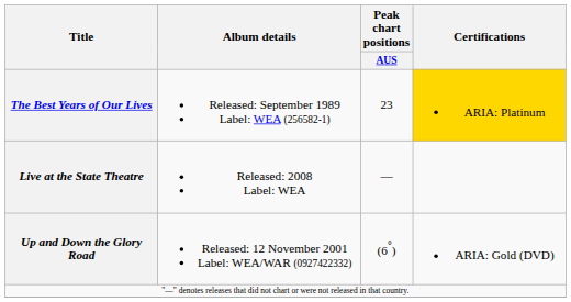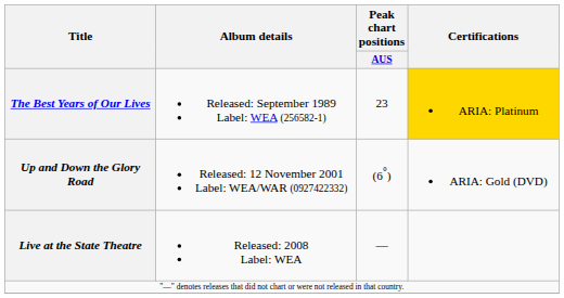 <table class="wikitable plainrowheaders" style="text-align:center;" border="1">
 <tr>
 <th scope="col" rowspan="2" style="width:12em;">Title</th>
 <th scope="col" rowspan="2" style="width:16em;">Album details</th>
 <th scope="col" colspan="1">Peak chart<br>positions</th>
 <th scope="col" rowspan="2" style="width:12em;">Certifications</th>
 </tr>
 <tr>
 <th style="width:3em;font-size:85%"><a href='#'>AUS</a><br></th>
 </tr>
 <tr>
 <th scope="row"><em><a href='#'>The Best Years of Our Lives</a></em></th>
 <td><br><ul><li>Released: September 1989</li><li>Label: <a href='#'>WEA</a> <small>(256582-1)</small></li></ul></td>
 <td align="center">23</td>
 <td style="background: gold;"><br><ul><li>ARIA: Platinum</li></ul></td>
 </tr>
 <tr>
+<th scope="row"><em>Up and Down the Glory Road</em></th>
+<td><br><ul><li>Released: 12 November 2001</li><li>Label: WEA/WAR <small>(0927422332)</small></li></ul></td>
+<td align="center">(6<sup><strong>°</strong></sup>)</td>
+<td><br><ul><li>ARIA: Gold (DVD)</li></ul></td>
+</tr>
+<tr>
 <th scope="row"><em>Live at the State Theatre</em></th>
 <td><br><ul><li>Released: 2008</li><li>Label: WEA</li></ul></td>
 <td align="center">—</td>
 <td></td>
-</tr>
-<tr>
-<th scope="row"><em>Up and Down the Glory Road</em></th>
-<td><br><ul><li>Released: 12 November 2001</li><li>Label: WEA/WAR <small>(0927422332)</small></li></ul></td>
-<td align="center">(6<sup><strong>°</strong></sup>)</td>
-<td><br><ul><li>ARIA: Gold (DVD)</li></ul></td>
 </tr>
 <tr>
 <td align="center" colspan="4" style="font-size: 8pt">"—" denotes releases that did not chart or were not released in that country.</td>
 </tr>
 <tr>
 </tr>
 </table>
